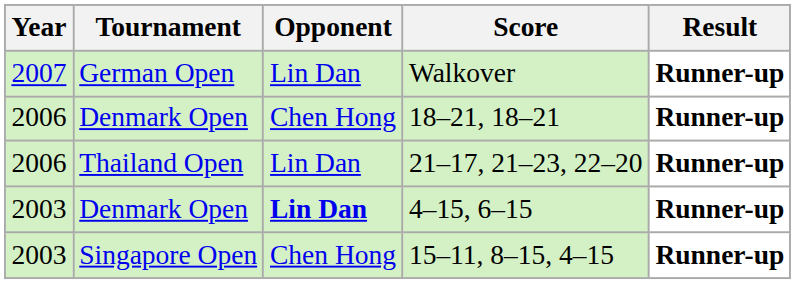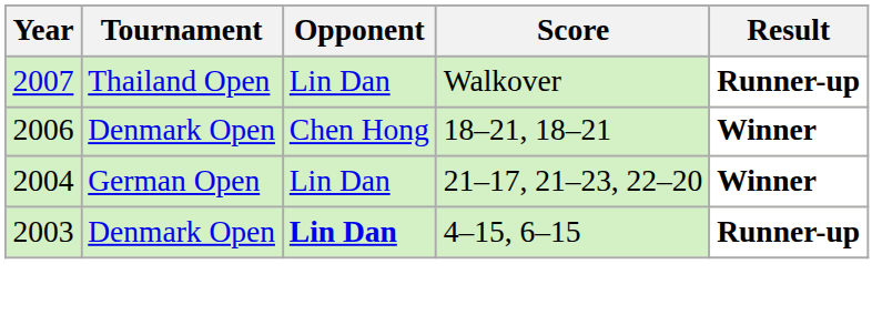 <table class="sortable wikitable" style="font-size: 90%;">
 <tr>
 <th>Year</th>
 <th>Tournament</th>
 <th>Opponent</th>
 <th>Score</th>
 <th>Result</th>
 </tr>
 <tr style="background:#D4F1C5">
 <td style="text-align:center;"><a href='#'>2007</a></td>
-<td style="text-align:left;"><a href='#'>German Open</a></td>
+<td style="text-align:left;"><a href='#'>Thailand Open</a></td>
 <td style="text-align:left;"> <a href='#'>Lin Dan</a></td>
 <td style="text-align:left;">Walkover</td>
 <td style="text-align:left; background:white"> <strong>Runner-up</strong></td>
 </tr>
 <tr style="background:#D4F1C5">
 <td style="text-align:center;">2006</td>
 <td style="text-align:left;"><a href='#'>Denmark Open</a></td>
 <td style="text-align:left;"> <a href='#'>Chen Hong</a></td>
 <td style="text-align:left;">18–21, 18–21</td>
-<td style="text-align:left; background:white"> <strong>Runner-up</strong></td>
+<td style="text-align:left; background:white"> <strong>Winner</strong></td>
 </tr>
 <tr style="background:#D4F1C5">
-<td style="text-align:center;">2006</td>
-<td style="text-align:left;"><a href='#'>Thailand Open</a></td>
+<td style="text-align:center;">2004</td>
+<td style="text-align:left;"><a href='#'>German Open</a></td>
 <td style="text-align:left;"> <a href='#'>Lin Dan</a></td>
 <td style="text-align:left;">21–17, 21–23, 22–20</td>
-<td style="text-align:left; background:white"> <strong>Runner-up</strong></td>
+<td style="text-align:left; background:white"> <strong>Winner</strong></td>
 </tr>
 <tr style="background:#D4F1C5">
 <td style="text-align:center;">2003</td>
 <td style="text-align:left;"><a href='#'>Denmark Open</a></td>
 <td style="text-align:left;"><strong> <a href='#'>Lin Dan</a></strong></td>
 <td style="text-align:left;">4–15, 6–15</td>
 <td style="text-align:left; background:white"> <strong>Runner-up</strong></td>
 </tr>
-<tr style="background:#D4F1C5">
-<td style="text-align:center;">2003</td>
-<td style="text-align:left;"><a href='#'>Singapore Open</a></td>
-<td style="text-align:left;"> <a href='#'>Chen Hong</a></td>
-<td style="text-align:left;">15–11, 8–15, 4–15</td>
-<td style="text-align:left; background:white"> <strong>Runner-up</strong></td>
-</tr>
 </table>
